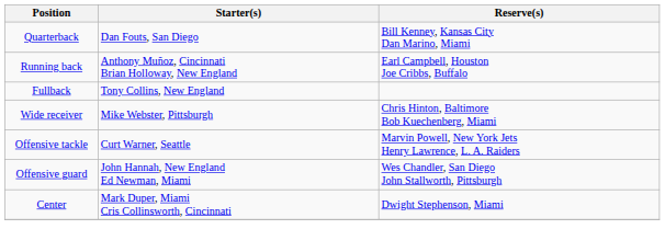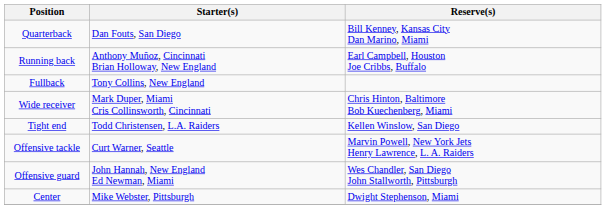 <table class="wikitable" width=75%>
 <tr>
 <th width=10%>Position</th>
 <th width=30%>Starter(s)</th>
 <th width=30%>Reserve(s)</th>
 </tr>
 <tr>
 <td align=center><a href='#'>Quarterback</a></td>
 <td> <a href='#'>Dan Fouts</a>, <a href='#'>San Diego</a></td>
 <td> <a href='#'>Bill Kenney</a>, <a href='#'>Kansas City</a><br> <a href='#'>Dan Marino</a>, <a href='#'>Miami</a></td>
 </tr>
 <tr>
 <td align=center><a href='#'>Running back</a></td>
 <td> <a href='#'>Anthony Muñoz</a>, <a href='#'>Cincinnati</a><br> <a href='#'>Brian Holloway</a>, <a href='#'>New England</a></td>
 <td> <a href='#'>Earl Campbell</a>, <a href='#'>Houston</a><br> <a href='#'>Joe Cribbs</a>, <a href='#'>Buffalo</a></td>
 </tr>
 <tr>
 <td align=center><a href='#'>Fullback</a></td>
 <td> <a href='#'>Tony Collins</a>, <a href='#'>New England</a></td>
 <td></td>
 </tr>
 <tr>
 <td align=center><a href='#'>Wide receiver</a></td>
-<td> <a href='#'>Mike Webster</a>, <a href='#'>Pittsburgh</a></td>
+<td> <a href='#'>Mark Duper</a>, <a href='#'>Miami</a><br> <a href='#'>Cris Collinsworth</a>, <a href='#'>Cincinnati</a></td>
 <td> <a href='#'>Chris Hinton</a>, <a href='#'>Baltimore</a><br> <a href='#'>Bob Kuechenberg</a>, <a href='#'>Miami</a></td>
+</tr>
+<tr>
+<td align=center><a href='#'>Tight end</a></td>
+<td> <a href='#'>Todd Christensen</a>, <a href='#'>L.A. Raiders</a></td>
+<td> <a href='#'>Kellen Winslow</a>, <a href='#'>San Diego</a></td>
 </tr>
 <tr>
 <td align=center><a href='#'>Offensive tackle</a></td>
 <td> <a href='#'>Curt Warner</a>, <a href='#'>Seattle</a></td>
 <td> <a href='#'>Marvin Powell</a>, <a href='#'>New York Jets</a><br> <a href='#'>Henry Lawrence</a>, <a href='#'>L. A. Raiders</a></td>
 </tr>
 <tr>
 <td align=center><a href='#'>Offensive guard</a></td>
 <td> <a href='#'>John Hannah</a>, <a href='#'>New England</a><br> <a href='#'>Ed Newman</a>, <a href='#'>Miami</a></td>
 <td> <a href='#'>Wes Chandler</a>, <a href='#'>San Diego</a><br> <a href='#'>John Stallworth</a>, <a href='#'>Pittsburgh</a></td>
 </tr>
 <tr>
 <td align=center><a href='#'>Center</a></td>
-<td> <a href='#'>Mark Duper</a>, <a href='#'>Miami</a><br> <a href='#'>Cris Collinsworth</a>, <a href='#'>Cincinnati</a></td>
+<td> <a href='#'>Mike Webster</a>, <a href='#'>Pittsburgh</a></td>
 <td> <a href='#'>Dwight Stephenson</a>, <a href='#'>Miami</a></td>
 </tr>
 <tr>
 </tr>
 </table>
